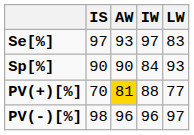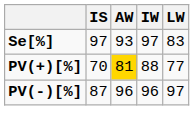 <table class="wikitable">
 <tr>
 <th></th>
 <th>IS</th>
 <th>AW</th>
 <th>IW</th>
 <th>LW</th>
 </tr>
 <tr>
 <td><strong>Se[%]</strong></td>
 <td>97</td>
 <td>93</td>
 <td>97</td>
 <td>83</td>
 </tr>
 <tr>
-<td><strong>Sp[%]</strong></td>
-<td>90</td>
-<td>90</td>
-<td>84</td>
-<td>93</td>
-</tr>
-<tr>
 <td><strong>PV(+)[%]</strong></td>
 <td>70</td>
 <td style="background: gold;">81</td>
 <td>88</td>
 <td>77</td>
 </tr>
 <tr>
 <td><strong>PV(-)[%]</strong></td>
-<td>98</td>
+<td>87</td>
 <td>96</td>
 <td>96</td>
 <td>97</td>
 </tr>
 </table>
